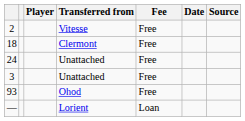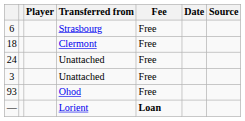 <table class="wikitable plainrowheaders sortable">
 <tr>
 <th></th>
 <th></th>
 <th scope="col">Player</th>
 <th>Transferred from</th>
 <th style="width: 65px;">Fee</th>
 <th scope="col">Date</th>
 <th scope="col">Source</th>
 </tr>
 <tr>
-<td align="center">2</td>
+<td align="center">6</td>
 <td align="center"></td>
 <td></td>
-<td> <a href='#'>Vitesse</a></td>
+<td> <a href='#'>Strasbourg</a></td>
 <td>Free</td>
 <td></td>
 <td></td>
 </tr>
 <tr>
 <td align="center">18</td>
 <td align="center"></td>
 <td></td>
 <td> <a href='#'>Clermont</a></td>
 <td>Free</td>
 <td></td>
 <td></td>
 </tr>
 <tr>
 <td align="center">24</td>
 <td align="center"></td>
 <td></td>
 <td>Unattached</td>
 <td>Free</td>
 <td></td>
 <td></td>
 </tr>
 <tr>
 <td align="center">3</td>
 <td align="center"></td>
 <td></td>
 <td>Unattached</td>
 <td>Free</td>
 <td></td>
 <td></td>
 </tr>
 <tr>
 <td align="center">93</td>
 <td align="center"></td>
 <td></td>
 <td> <a href='#'>Ohod</a></td>
 <td>Free</td>
 <td></td>
 <td></td>
 </tr>
 <tr>
 <td align="center">—</td>
 <td align="center"></td>
 <td></td>
 <td> <a href='#'>Lorient</a></td>
-<td>Loan</td>
+<td><strong>Loan</strong></td>
 <td></td>
 <td></td>
 </tr>
 </table>
